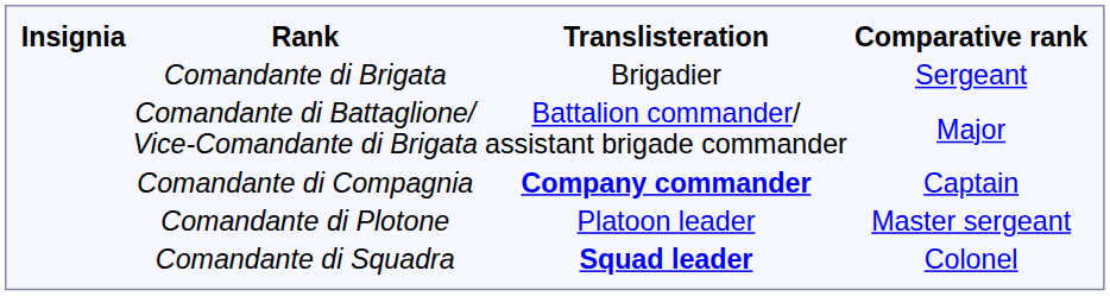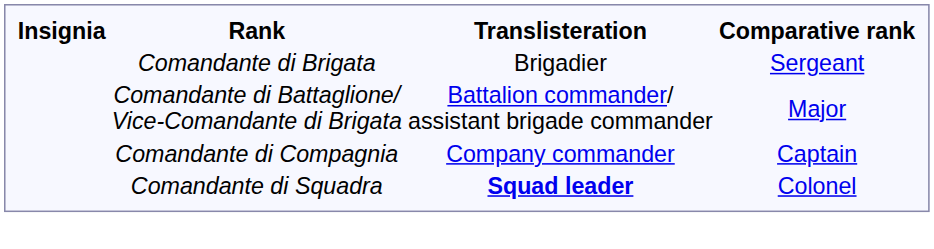 <table style="border:1px solid #8888aa; background-color:#f7f8ff; padding:5px; font-size:95%; margin: 0px 12px 12px 0px;">
 <tr style="text-align:center;">
 <th>Insignia</th>
 <th>Rank</th>
 <th>Translisteration</th>
 <th>Comparative rank</th>
 </tr>
 <tr style="text-align:center;">
 <td></td>
 <td><em>Comandante di Brigata</em></td>
 <td>Brigadier</td>
 <td><a href='#'>Sergeant</a></td>
 </tr>
 <tr style="text-align:center;">
 <td></td>
 <td><em>Comandante di Battaglione/<br>Vice-Comandante di Brigata</em></td>
 <td><a href='#'>Battalion commander</a>/<br>assistant brigade commander</td>
 <td><a href='#'>Major</a></td>
 </tr>
 <tr style="text-align:center;">
 <td></td>
 <td><em>Comandante di Compagnia</em></td>
-<td><strong><a href='#'>Company commander</a></strong></td>
+<td><a href='#'>Company commander</a></td>
 <td><a href='#'>Captain</a></td>
-</tr>
-<tr style="text-align:center;">
-<td></td>
-<td><em>Comandante di Plotone</em></td>
-<td><a href='#'>Platoon leader</a></td>
-<td><a href='#'>Master sergeant</a></td>
 </tr>
 <tr style="text-align:center;">
 <td></td>
 <td><em>Comandante di Squadra</em></td>
 <td><strong><a href='#'>Squad leader</a></strong></td>
 <td><a href='#'>Colonel</a></td>
 </tr>
 </table>
